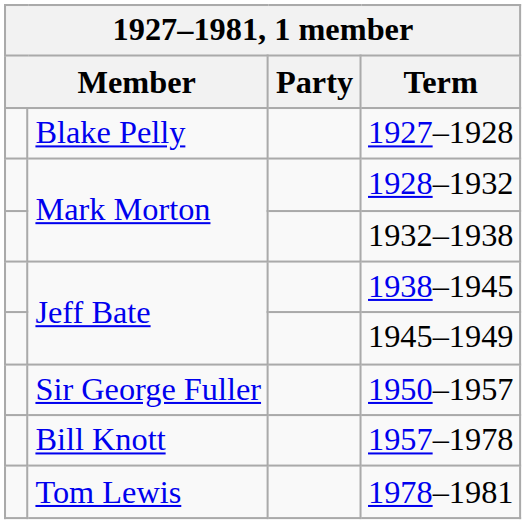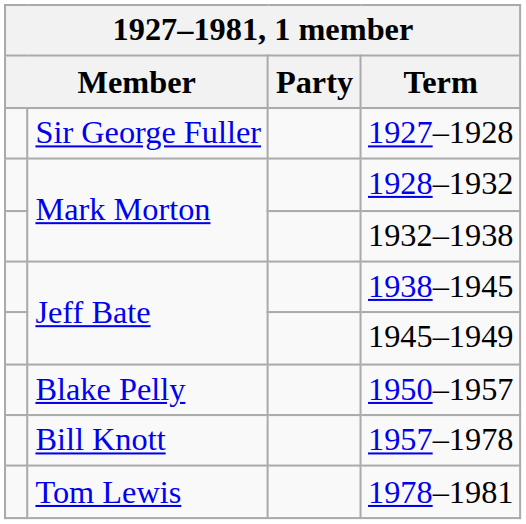 <table class="wikitable">
 <tr>
 <th colspan="4">1927–1981, 1 member</th>
 </tr>
 <tr>
 <th colspan="2">Member</th>
 <th>Party</th>
 <th>Term</th>
 </tr>
 <tr>
 <td> </td>
-<td><a href='#'>Blake Pelly</a></td>
+<td><a href='#'>Sir George Fuller</a></td>
 <td></td>
 <td><a href='#'>1927</a>–1928</td>
 </tr>
 <tr>
 <td> </td>
 <td rowspan="2"><a href='#'>Mark Morton</a></td>
 <td></td>
 <td><a href='#'>1928</a>–1932</td>
 </tr>
 <tr>
 <td> </td>
 <td></td>
 <td>1932–1938</td>
 </tr>
 <tr>
 <td> </td>
 <td rowspan="2"><a href='#'>Jeff Bate</a></td>
 <td></td>
 <td><a href='#'>1938</a>–1945</td>
 </tr>
 <tr>
 <td> </td>
 <td></td>
 <td>1945–1949</td>
 </tr>
 <tr>
 <td> </td>
-<td><a href='#'>Sir George Fuller</a></td>
+<td><a href='#'>Blake Pelly</a></td>
 <td></td>
 <td><a href='#'>1950</a>–1957</td>
 </tr>
 <tr>
 <td> </td>
 <td><a href='#'>Bill Knott</a></td>
 <td></td>
 <td><a href='#'>1957</a>–1978</td>
 </tr>
 <tr>
 <td> </td>
 <td><a href='#'>Tom Lewis</a></td>
 <td></td>
 <td><a href='#'>1978</a>–1981</td>
 </tr>
 </table>
